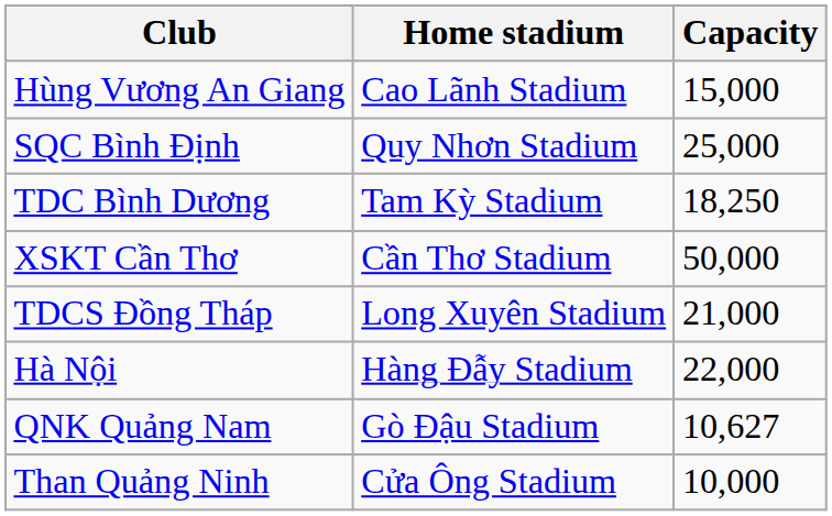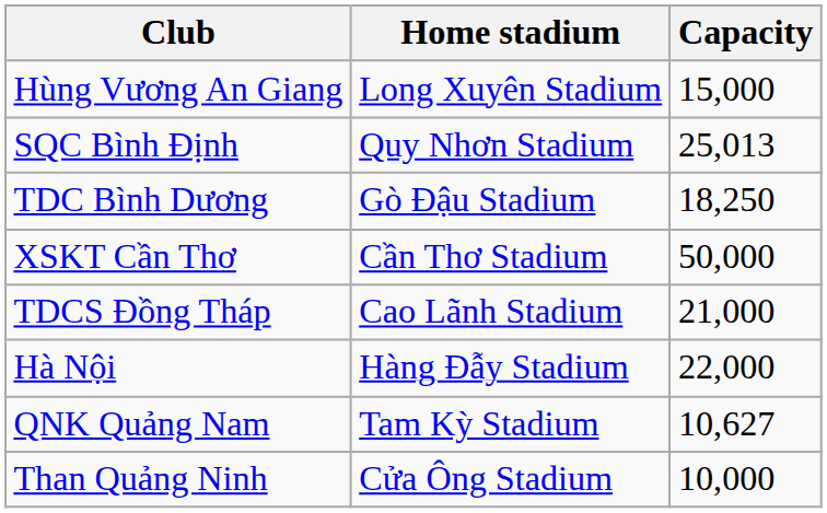 <table class="wikitable sortable">
 <tr>
 <th>Club</th>
 <th>Home stadium</th>
 <th>Capacity</th>
 </tr>
 <tr>
 <td><a href='#'>Hùng Vương An Giang</a></td>
-<td><a href='#'>Cao Lãnh Stadium</a></td>
+<td><a href='#'>Long Xuyên Stadium</a></td>
 <td>15,000</td>
 </tr>
 <tr>
 <td><a href='#'>SQC Bình Định</a></td>
 <td><a href='#'>Quy Nhơn Stadium</a></td>
-<td>25,000</td>
+<td>25,013</td>
 </tr>
 <tr>
 <td><a href='#'>TDC Bình Dương</a></td>
-<td><a href='#'>Tam Kỳ Stadium</a></td>
+<td><a href='#'>Gò Đậu Stadium</a></td>
 <td>18,250</td>
 </tr>
 <tr>
 <td><a href='#'>XSKT Cần Thơ</a></td>
 <td><a href='#'>Cần Thơ Stadium</a></td>
 <td>50,000</td>
 </tr>
 <tr>
 <td><a href='#'>TDCS Đồng Tháp</a></td>
-<td><a href='#'>Long Xuyên Stadium</a></td>
+<td><a href='#'>Cao Lãnh Stadium</a></td>
 <td>21,000</td>
 </tr>
 <tr>
 <td><a href='#'>Hà Nội</a></td>
 <td><a href='#'>Hàng Đẫy Stadium</a></td>
 <td>22,000</td>
 </tr>
 <tr>
 <td><a href='#'>QNK Quảng Nam</a></td>
-<td><a href='#'>Gò Đậu Stadium</a></td>
+<td><a href='#'>Tam Kỳ Stadium</a></td>
 <td>10,627</td>
 </tr>
 <tr>
 <td><a href='#'>Than Quảng Ninh</a></td>
 <td><a href='#'>Cửa Ông Stadium</a></td>
 <td>10,000</td>
 </tr>
 </table>
